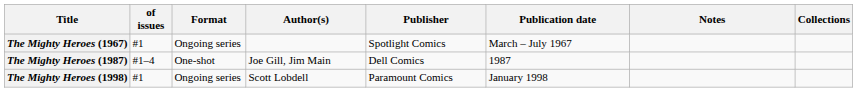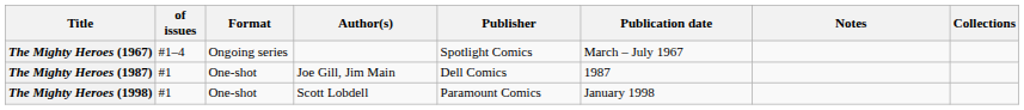 <table class="wikitable">
 <tr>
 <th>Title</th>
 <th style="width:40pt"> of issues</th>
 <th style="width:75pt">Format</th>
 <th style="width:125pt">Author(s)</th>
 <th style="width:125pt">Publisher</th>
 <th style="width:150pt">Publication date</th>
 <th style="width:175pt">Notes</th>
 <th>Collections</th>
 </tr>
 <tr>
 <th><em>The Mighty Heroes</em> (1967)</th>
-<td>#1</td>
+<td>#1–4</td>
 <td>Ongoing series</td>
 <td></td>
 <td>Spotlight Comics</td>
 <td>March – July 1967</td>
 <td></td>
 <td></td>
 </tr>
 <tr>
 <th><em>The Mighty Heroes</em> (1987)</th>
-<td>#1–4</td>
+<td>#1</td>
 <td>One-shot</td>
 <td>Joe Gill, Jim Main</td>
 <td>Dell Comics</td>
 <td>1987</td>
 <td></td>
 <td></td>
 </tr>
 <tr>
 <th><em>The Mighty Heroes</em> (1998)</th>
 <td>#1</td>
-<td>Ongoing series</td>
+<td>One-shot</td>
 <td>Scott Lobdell</td>
 <td>Paramount Comics</td>
 <td>January 1998</td>
 <td></td>
 <td></td>
 </tr>
 </table>
